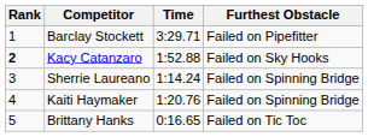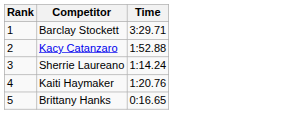 <table class="wikitable sortable mw-collapsible">
 <tr>
 <th>Rank</th>
 <th>Competitor</th>
 <th>Time</th>
-<th>Furthest Obstacle</th>
 </tr>
 <tr>
 <td>1</td>
 <td>Barclay Stockett</td>
 <td>3:29.71</td>
-<td>Failed on Pipefitter</td>
 </tr>
 <tr>
-<td><strong>2</strong></td>
+<td>2</td>
 <td><a href='#'>Kacy Catanzaro</a></td>
 <td>1:52.88</td>
-<td>Failed on Sky Hooks</td>
 </tr>
 <tr>
 <td>3</td>
 <td>Sherrie Laureano</td>
 <td>1:14.24</td>
-<td>Failed on Spinning Bridge</td>
 </tr>
 <tr>
 <td>4</td>
 <td>Kaiti Haymaker</td>
 <td>1:20.76</td>
-<td>Failed on Spinning Bridge</td>
 </tr>
 <tr>
 <td>5</td>
 <td>Brittany Hanks</td>
 <td>0:16.65</td>
-<td>Failed on Tic Toc</td>
 </tr>
 </table>
